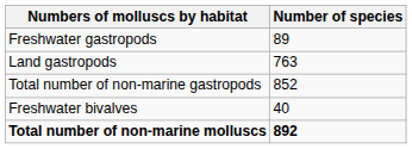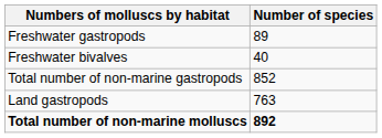 <table class="wikitable">
 <tr>
 <th>Numbers of molluscs by habitat</th>
 <th>Number of species</th>
 </tr>
 <tr>
 <td>Freshwater gastropods</td>
 <td>89</td>
 </tr>
 <tr>
-<td>Land gastropods</td>
-<td>763</td>
+<td>Freshwater bivalves</td>
+<td>40</td>
 </tr>
 <tr>
 <td>Total number of non-marine gastropods</td>
 <td>852</td>
 </tr>
 <tr>
-<td>Freshwater bivalves</td>
-<td>40</td>
+<td>Land gastropods</td>
+<td>763</td>
 </tr>
 <tr>
 <td><strong>Total number of non-marine molluscs</strong></td>
 <td><strong>892</strong></td>
 </tr>
 </table>
